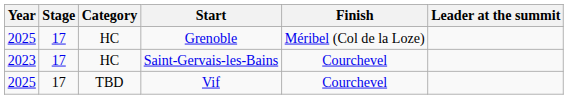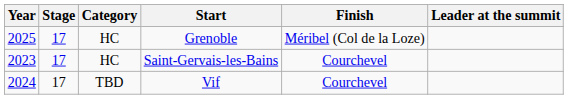 <table class="wikitable" style="text-align: center;">
 <tr>
 <th>Year</th>
 <th>Stage</th>
 <th>Category</th>
 <th>Start</th>
 <th>Finish</th>
 <th>Leader at the summit</th>
 </tr>
 <tr>
 <td><a href='#'>2025</a></td>
 <td 17><a href='#'>17</a></td>
 <td>HC</td>
 <td><a href='#'>Grenoble</a></td>
 <td><a href='#'>Méribel</a> (Col de la Loze)</td>
 <td></td>
 </tr>
 <tr>
 <td><a href='#'>2023</a></td>
 <td><a href='#'>17</a></td>
 <td>HC</td>
 <td><a href='#'>Saint-Gervais-les-Bains</a></td>
 <td><a href='#'>Courchevel</a></td>
 <td></td>
 </tr>
 <tr>
-<td><a href='#'>2025</a></td>
+<td><a href='#'>2024</a></td>
 <td>17</td>
 <td>TBD</td>
 <td><a href='#'>Vif</a></td>
 <td><a href='#'>Courchevel</a></td>
 <td></td>
 </tr>
 </table>
